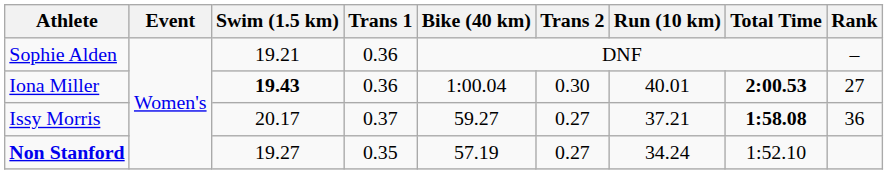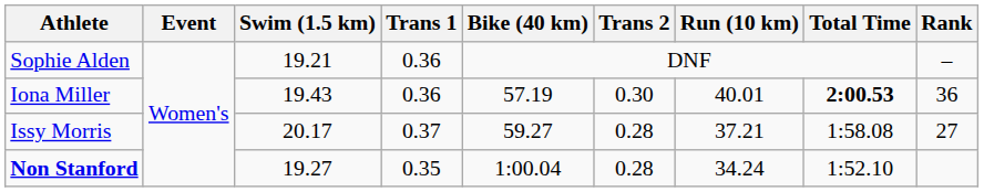 <table class="wikitable" style="font-size:90%">
 <tr>
 <th>Athlete</th>
 <th>Event</th>
 <th>Swim (1.5 km)</th>
 <th>Trans 1</th>
 <th>Bike (40 km)</th>
 <th>Trans 2</th>
 <th>Run (10 km)</th>
 <th>Total Time</th>
 <th>Rank</th>
 </tr>
 <tr align=center>
 <td align=left><a href='#'>Sophie Alden</a></td>
 <td align=left rowspan=4><a href='#'>Women's</a></td>
 <td>19.21</td>
 <td>0.36</td>
 <td colspan=4>DNF</td>
 <td>–</td>
 </tr>
 <tr align=center>
 <td align=left><a href='#'>Iona Miller</a></td>
-<td><strong>19.43</strong></td>
+<td>19.43</td>
 <td>0.36</td>
-<td>1:00.04</td>
+<td>57.19</td>
 <td>0.30</td>
 <td>40.01</td>
 <td><strong>2:00.53</strong></td>
-<td>27</td>
+<td>36</td>
 </tr>
 <tr align=center>
 <td align=left><a href='#'>Issy Morris</a></td>
 <td>20.17</td>
 <td>0.37</td>
 <td>59.27</td>
-<td>0.27</td>
+<td>0.28</td>
 <td>37.21</td>
-<td><strong>1:58.08</strong></td>
-<td>36</td>
+<td>1:58.08</td>
+<td>27</td>
 </tr>
 <tr align=center>
 <td align=left><strong><a href='#'>Non Stanford</a></strong></td>
 <td>19.27</td>
 <td>0.35</td>
-<td>57.19</td>
-<td>0.27</td>
+<td>1:00.04</td>
+<td>0.28</td>
 <td>34.24</td>
 <td>1:52.10</td>
 <td></td>
 </tr>
 </table>
